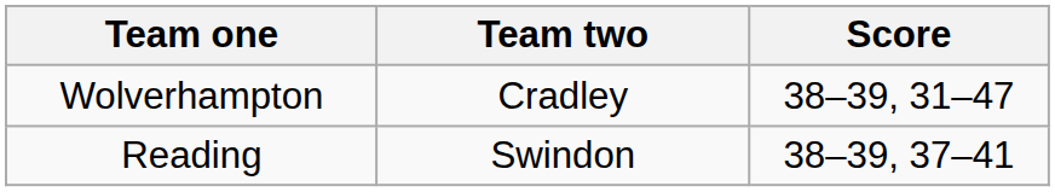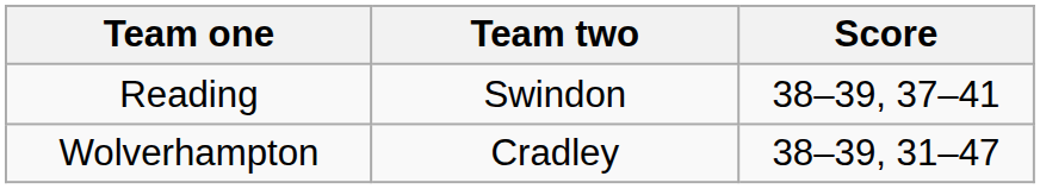 <table class="wikitable" style="text-align: center">
 <tr>
 <th width=150>Team one</th>
 <th width=150>Team two</th>
 <th width=120>Score</th>
 </tr>
 <tr>
+<td>Reading</td>
+<td>Swindon</td>
+<td>38–39, 37–41</td>
+</tr>
+<tr>
 <td>Wolverhampton</td>
 <td>Cradley</td>
 <td>38–39, 31–47</td>
 </tr>
-<tr>
-<td>Reading</td>
-<td>Swindon</td>
-<td>38–39, 37–41</td>
-</tr>
 </table>
